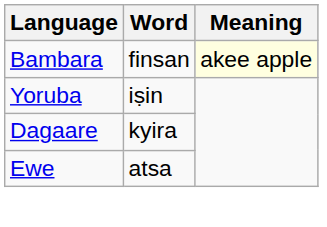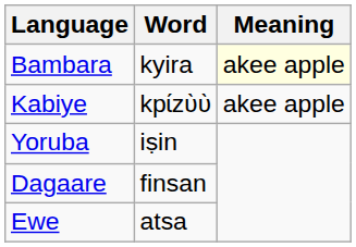 <table class="wikitable">
 <tr>
 <th>Language</th>
 <th>Word</th>
 <th>Meaning</th>
 </tr>
 <tr>
 <td><a href='#'>Bambara</a></td>
-<td>finsan</td>
+<td>kyira</td>
 <td style="background: lightyellow;">akee apple</td>
+</tr>
+<tr>
+<td><a href='#'>Kabiye</a></td>
+<td>kpɩ́zʋ̀ʋ̀</td>
+<td>akee apple</td>
 </tr>
 <tr>
 <td><a href='#'>Yoruba</a></td>
 <td>iṣin</td>
 </tr>
 <tr>
 <td><a href='#'>Dagaare</a></td>
-<td>kyira</td>
+<td>finsan</td>
 </tr>
 <tr>
 <td><a href='#'>Ewe</a></td>
 <td>atsa</td>
 </tr>
 </table>
